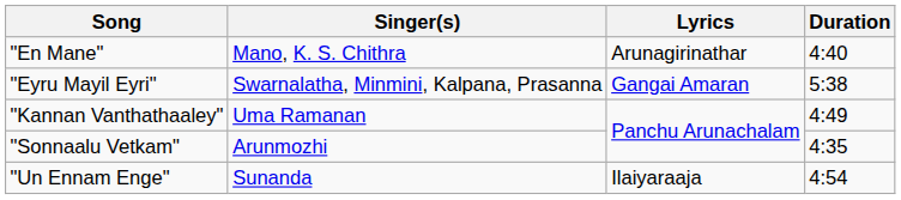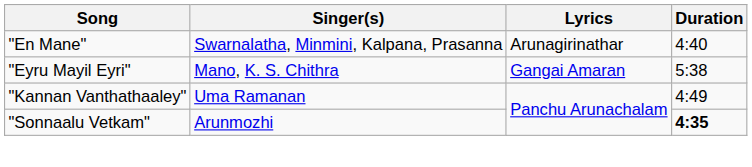 <table class="wikitable" style="font-size:95%;">
 <tr>
 <th>Song</th>
 <th>Singer(s)</th>
 <th>Lyrics</th>
 <th>Duration</th>
 </tr>
 <tr>
 <td>"En Mane"</td>
-<td><a href='#'>Mano</a>, <a href='#'>K. S. Chithra</a></td>
+<td><a href='#'>Swarnalatha</a>, <a href='#'>Minmini</a>, Kalpana, Prasanna</td>
 <td>Arunagirinathar</td>
 <td>4:40</td>
 </tr>
 <tr>
 <td>"Eyru Mayil Eyri"</td>
-<td><a href='#'>Swarnalatha</a>, <a href='#'>Minmini</a>, Kalpana, Prasanna</td>
+<td><a href='#'>Mano</a>, <a href='#'>K. S. Chithra</a></td>
 <td><a href='#'>Gangai Amaran</a></td>
 <td>5:38</td>
 </tr>
 <tr>
 <td>"Kannan Vanthathaaley"</td>
 <td><a href='#'>Uma Ramanan</a></td>
 <td rowspan=2><a href='#'>Panchu Arunachalam</a></td>
 <td>4:49</td>
 </tr>
 <tr>
 <td>"Sonnaalu Vetkam"</td>
 <td><a href='#'>Arunmozhi</a></td>
-<td>4:35</td>
-</tr>
-<tr>
-<td>"Un Ennam Enge"</td>
-<td><a href='#'>Sunanda</a></td>
-<td>Ilaiyaraaja</td>
-<td>4:54</td>
+<td><strong>4:35</strong></td>
 </tr>
 </table>
